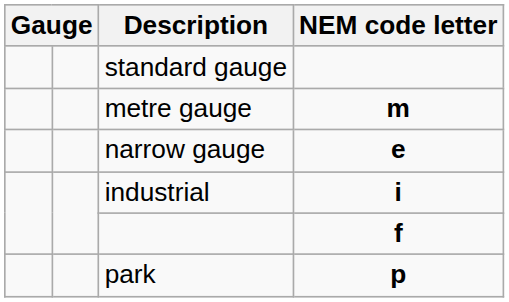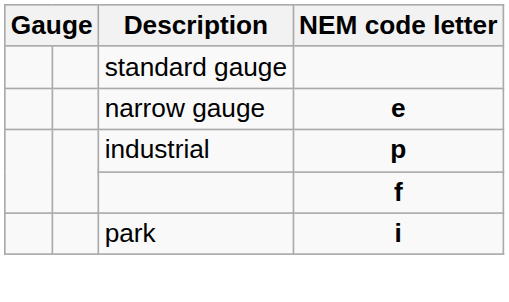 <table class="wikitable">
 <tr>
 <th colspan=2>Gauge</th>
 <th>Description</th>
 <th>NEM code letter</th>
 </tr>
 <tr>
 <td></td>
 <td></td>
 <td>standard gauge</td>
 </tr>
 <tr>
 <td></td>
 <td></td>
-<td>metre gauge</td>
-<td style="text-align: center;"><strong>m</strong></td>
-</tr>
-<tr>
-<td></td>
-<td></td>
 <td>narrow gauge</td>
 <td style="text-align: center;"><strong>e</strong></td>
 </tr>
 <tr>
 <td rowspan=2></td>
 <td rowspan=2></td>
 <td>industrial</td>
-<td style="text-align: center;"><strong>i</strong></td>
+<td style="text-align: center;"><strong>p</strong></td>
 </tr>
 <tr>
 <td></td>
 <td style="text-align: center;"><strong>f</strong></td>
 </tr>
 <tr>
 <td></td>
 <td></td>
 <td>park</td>
-<td style="text-align: center;"><strong>p</strong></td>
+<td style="text-align: center;"><strong>i</strong></td>
 </tr>
 </table>
